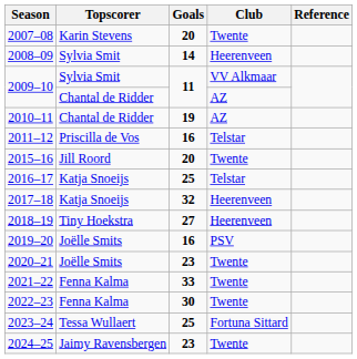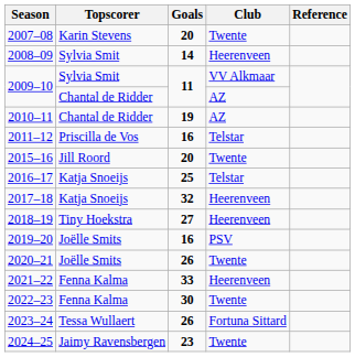 <table class="wikitable sortable">
 <tr>
 <th>Season</th>
 <th>Topscorer</th>
 <th>Goals</th>
 <th>Club</th>
 <th>Reference</th>
 </tr>
 <tr>
 <td align="center"><a href='#'>2007–08</a></td>
 <td> <a href='#'>Karin Stevens</a></td>
 <td align="center"><strong>20</strong></td>
 <td><a href='#'>Twente</a></td>
 <td></td>
 </tr>
 <tr>
 <td align="center"><a href='#'>2008–09</a></td>
 <td> <a href='#'>Sylvia Smit</a></td>
 <td align="center"><strong>14</strong></td>
 <td><a href='#'>Heerenveen</a></td>
 <td></td>
 </tr>
 <tr>
 <td rowspan="2" align="center"><a href='#'>2009–10</a></td>
 <td> <a href='#'>Sylvia Smit</a></td>
 <td rowspan="2" align="center"><strong>11</strong></td>
 <td><a href='#'>VV Alkmaar</a></td>
 <td rowspan="2"></td>
 </tr>
 <tr>
 <td> <a href='#'>Chantal de Ridder</a></td>
 <td><a href='#'>AZ</a></td>
 </tr>
 <tr>
 <td align="center"><a href='#'>2010–11</a></td>
 <td> <a href='#'>Chantal de Ridder</a></td>
 <td align="center"><strong>19</strong></td>
 <td><a href='#'>AZ</a></td>
 <td></td>
 </tr>
 <tr>
 <td align="center"><a href='#'>2011–12</a></td>
 <td> <a href='#'>Priscilla de Vos</a></td>
 <td align="center"><strong>16</strong></td>
 <td><a href='#'>Telstar</a></td>
 <td></td>
 </tr>
 <tr>
 <td align="center"><a href='#'>2015–16</a></td>
 <td> <a href='#'>Jill Roord</a></td>
 <td align="center"><strong>20</strong></td>
 <td><a href='#'>Twente</a></td>
 <td></td>
 </tr>
 <tr>
 <td align="center"><a href='#'>2016–17</a></td>
 <td> <a href='#'>Katja Snoeijs</a></td>
 <td align="center"><strong>25</strong></td>
 <td><a href='#'>Telstar</a></td>
 <td></td>
 </tr>
 <tr>
 <td align="center"><a href='#'>2017–18</a></td>
 <td> <a href='#'>Katja Snoeijs</a></td>
 <td align="center"><strong>32</strong></td>
 <td><a href='#'>Heerenveen</a></td>
 <td></td>
 </tr>
 <tr>
 <td align="center"><a href='#'>2018–19</a></td>
 <td> <a href='#'>Tiny Hoekstra</a></td>
 <td align="center"><strong>27</strong></td>
 <td><a href='#'>Heerenveen</a></td>
 <td></td>
 </tr>
 <tr>
 <td align="center"><a href='#'>2019–20</a></td>
 <td> <a href='#'>Joëlle Smits</a></td>
 <td align="center"><strong>16</strong></td>
 <td><a href='#'>PSV</a></td>
 <td></td>
 </tr>
 <tr>
 <td align="center"><a href='#'>2020–21</a></td>
 <td> <a href='#'>Joëlle Smits</a></td>
-<td align="center"><strong>23</strong></td>
+<td align="center"><strong>26</strong></td>
 <td><a href='#'>Twente</a></td>
 <td></td>
 </tr>
 <tr>
 <td align="center"><a href='#'>2021–22</a></td>
 <td> <a href='#'>Fenna Kalma</a></td>
 <td align="center"><strong>33</strong></td>
-<td><a href='#'>Twente</a></td>
+<td><a href='#'>Heerenveen</a></td>
 <td></td>
 </tr>
 <tr>
 <td align="center"><a href='#'>2022–23</a></td>
 <td> <a href='#'>Fenna Kalma</a></td>
 <td align="center"><strong>30</strong></td>
 <td><a href='#'>Twente</a></td>
 <td></td>
 </tr>
 <tr>
 <td align="center"><a href='#'>2023–24</a></td>
 <td> <a href='#'>Tessa Wullaert</a></td>
-<td align="center"><strong>25</strong></td>
+<td align="center"><strong>26</strong></td>
 <td><a href='#'>Fortuna Sittard</a></td>
 <td></td>
 </tr>
 <tr>
 <td align="center"><a href='#'>2024–25</a></td>
 <td> <a href='#'>Jaimy Ravensbergen</a></td>
 <td align="center"><strong>23</strong></td>
 <td><a href='#'>Twente</a></td>
 <td></td>
 </tr>
 </table>
